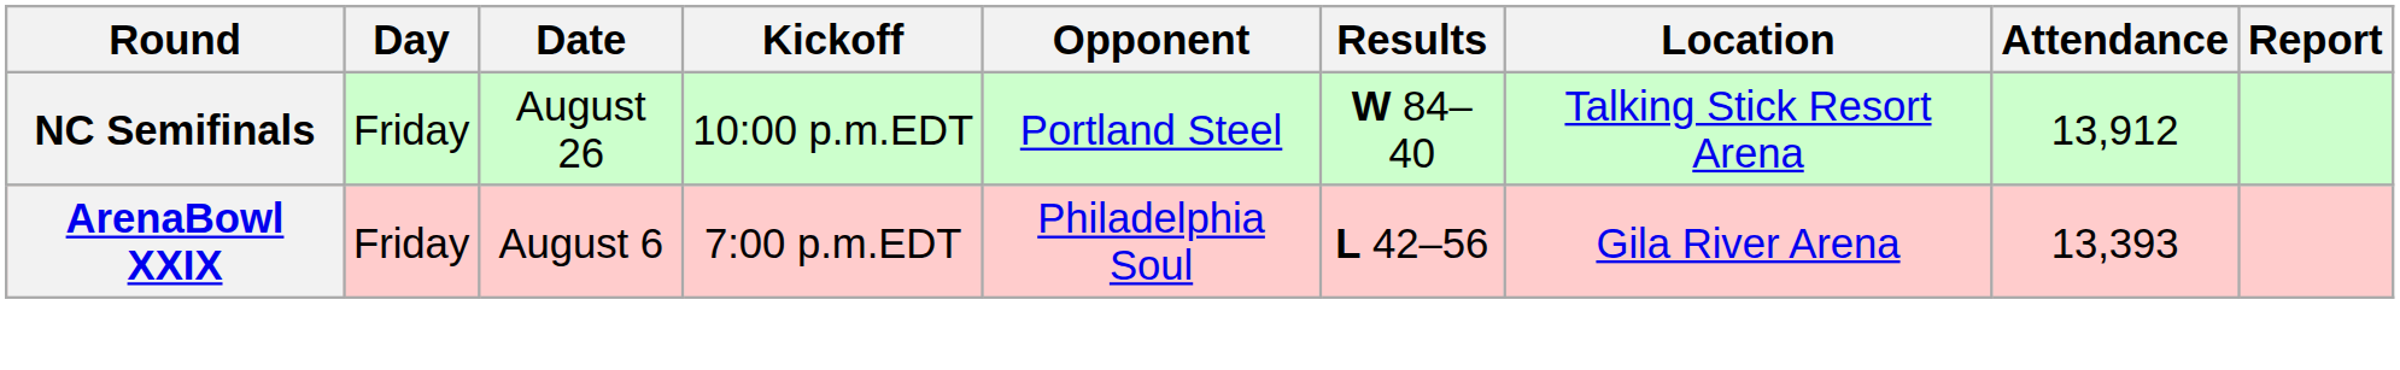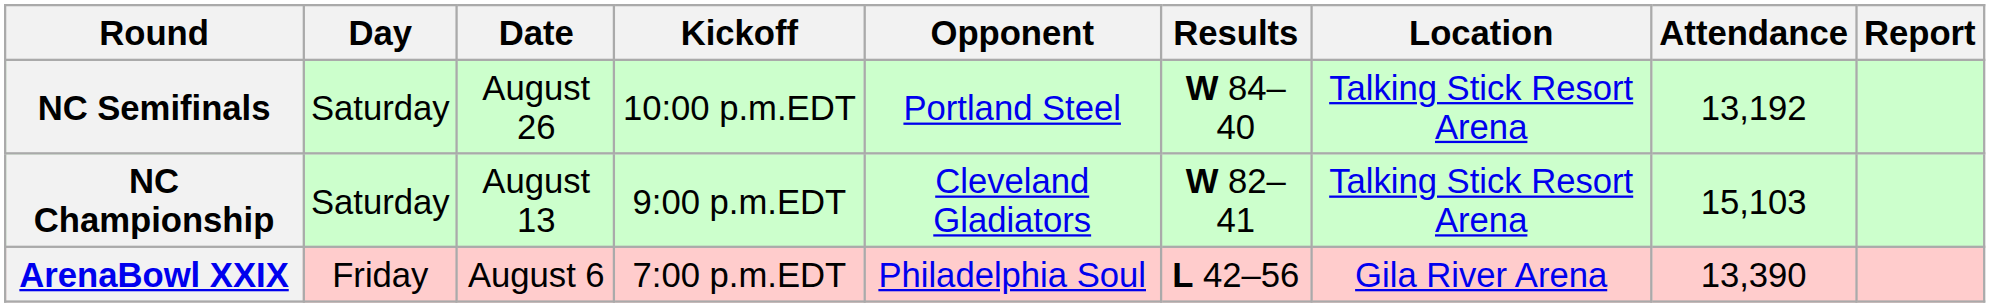 <table class="wikitable" style="font-size: 95%;">
 <tr>
 <th>Round</th>
 <th>Day</th>
 <th>Date</th>
 <th>Kickoff</th>
 <th>Opponent</th>
 <th>Results</th>
 <th>Location</th>
 <th>Attendance</th>
 <th>Report</th>
 </tr>
 <tr style=background:#ccffcc>
 <th align="center">NC Semifinals</th>
-<td align="center">Friday</td>
+<td align="center">Saturday</td>
 <td align="center">August 26</td>
 <td align="center">10:00 p.m.EDT</td>
 <td align="center"><a href='#'>Portland Steel</a></td>
 <td align="center"><strong>W</strong> 84–40</td>
 <td align="center"><a href='#'>Talking Stick Resort Arena</a></td>
-<td align="center">13,912</td>
+<td align="center">13,192</td>
+<td align="center"></td>
+</tr>
+<tr style=background:#ccffcc>
+<th align="center">NC Championship</th>
+<td align="center">Saturday</td>
+<td align="center">August 13</td>
+<td align="center">9:00 p.m.EDT</td>
+<td align="center"><a href='#'>Cleveland Gladiators</a></td>
+<td align="center"><strong>W</strong> 82–41</td>
+<td align="center"><a href='#'>Talking Stick Resort Arena</a></td>
+<td align="center">15,103</td>
 <td align="center"></td>
 </tr>
 <tr style= background:#ffcccc>
 <th align="center"><a href='#'>ArenaBowl XXIX</a></th>
 <td align="center">Friday</td>
 <td align="center">August 6</td>
 <td align="center">7:00 p.m.EDT</td>
 <td align="center"><a href='#'>Philadelphia Soul</a></td>
 <td align="center"><strong>L</strong> 42–56</td>
 <td align="center"><a href='#'>Gila River Arena</a></td>
-<td align="center">13,393</td>
+<td align="center">13,390</td>
 <td align="center"></td>
 </tr>
 </table>
